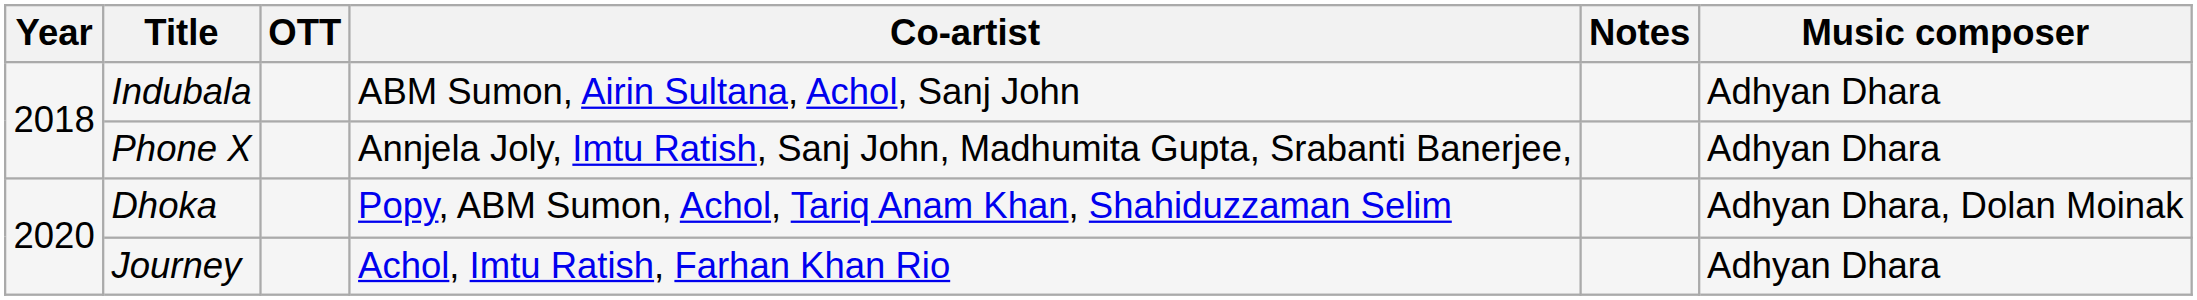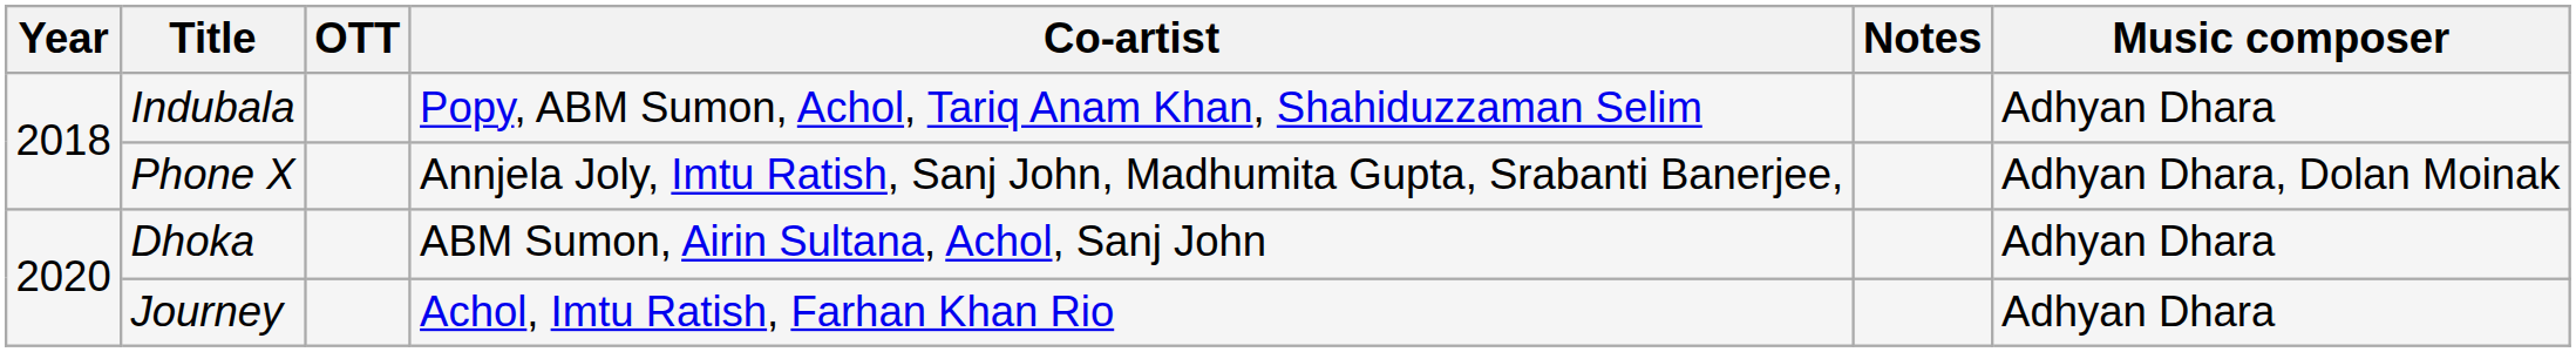 <table class="wikitable sortable" style="background:#F5F5F5;">
 <tr>
 <th>Year</th>
 <th>Title</th>
 <th>OTT</th>
 <th>Co-artist</th>
 <th>Notes</th>
 <th>Music composer</th>
 </tr>
 <tr>
 <td rowspan="2">2018</td>
 <td><em>Indubala</em></td>
 <td></td>
-<td>ABM Sumon, <a href='#'>Airin Sultana</a>, <a href='#'>Achol</a>, Sanj John</td>
+<td><a href='#'>Popy</a>, ABM Sumon, <a href='#'>Achol</a>, <a href='#'>Tariq Anam Khan</a>, <a href='#'>Shahiduzzaman Selim</a></td>
 <td></td>
 <td>Adhyan Dhara</td>
 </tr>
 <tr>
 <td><em>Phone X</em></td>
 <td></td>
 <td>Annjela Joly, <a href='#'>Imtu Ratish</a>, Sanj John, Madhumita Gupta, Srabanti Banerjee,</td>
 <td></td>
-<td>Adhyan Dhara</td>
+<td>Adhyan Dhara, Dolan Moinak</td>
 </tr>
 <tr>
 <td rowspan="2">2020</td>
 <td><em>Dhoka</em></td>
 <td></td>
-<td><a href='#'>Popy</a>, ABM Sumon, <a href='#'>Achol</a>, <a href='#'>Tariq Anam Khan</a>, <a href='#'>Shahiduzzaman Selim</a></td>
+<td>ABM Sumon, <a href='#'>Airin Sultana</a>, <a href='#'>Achol</a>, Sanj John</td>
 <td></td>
-<td>Adhyan Dhara, Dolan Moinak</td>
+<td>Adhyan Dhara</td>
 </tr>
 <tr>
 <td><em>Journey</em></td>
 <td></td>
 <td><a href='#'>Achol</a>, <a href='#'>Imtu Ratish</a>, <a href='#'>Farhan Khan Rio</a></td>
 <td></td>
 <td>Adhyan Dhara</td>
 </tr>
 </table>
